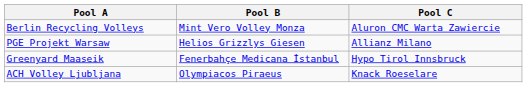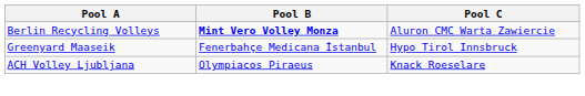 <table class="wikitable" style="text-align:left">
 <tr>
 <th width=230>Pool A</th>
 <th width=230>Pool B</th>
 <th width=230>Pool C</th>
 </tr>
 <tr>
 <td> <a href='#'>Berlin Recycling Volleys</a></td>
-<td> <a href='#'>Mint Vero Volley Monza</a></td>
+<td><strong> <a href='#'>Mint Vero Volley Monza</a></strong></td>
 <td> <a href='#'>Aluron CMC Warta Zawiercie</a></td>
-</tr>
-<tr>
-<td> <a href='#'>PGE Projekt Warsaw</a></td>
-<td> <a href='#'>Helios Grizzlys Giesen</a></td>
-<td> <a href='#'>Allianz Milano</a></td>
 </tr>
 <tr>
 <td> <a href='#'>Greenyard Maaseik</a></td>
 <td> <a href='#'>Fenerbahçe Medicana İstanbul</a></td>
 <td> <a href='#'>Hypo Tirol Innsbruck</a></td>
 </tr>
 <tr>
 <td> <a href='#'>ACH Volley Ljubljana</a></td>
 <td> <a href='#'>Olympiacos Piraeus</a></td>
 <td> <a href='#'>Knack Roeselare</a></td>
 </tr>
 </table>
